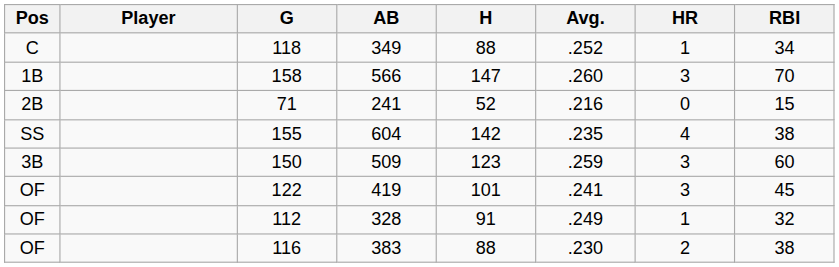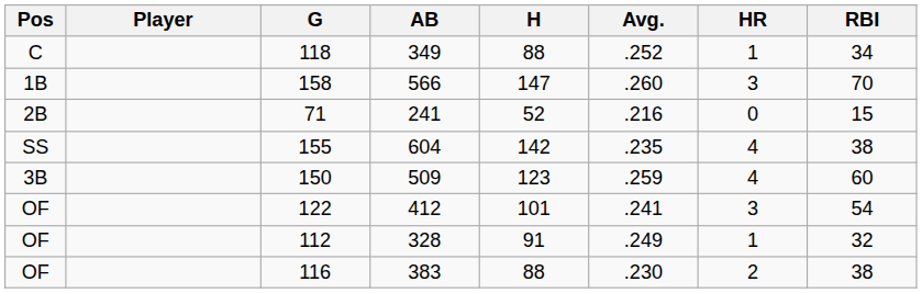 <table class="wikitable sortable">
 <tr>
 <th bgcolor="#DDDDFF" width="5%">Pos</th>
 <th bgcolor="#DDDDFF" width="16%">Player</th>
 <th bgcolor="#DDDDFF" width="9%">G</th>
 <th bgcolor="#DDDDFF" width="9%">AB</th>
 <th bgcolor="#DDDDFF" width="9%">H</th>
 <th bgcolor="#DDDDFF" width="9%">Avg.</th>
 <th bgcolor="#DDDDFF" width="9%">HR</th>
 <th bgcolor="#DDDDFF" width="9%">RBI</th>
 </tr>
 <tr align="center">
 <td>C</td>
 <td></td>
 <td>118</td>
 <td>349</td>
 <td>88</td>
 <td>.252</td>
 <td>1</td>
 <td>34</td>
 </tr>
 <tr align="center">
 <td>1B</td>
 <td></td>
 <td>158</td>
 <td>566</td>
 <td>147</td>
 <td>.260</td>
 <td>3</td>
 <td>70</td>
 </tr>
 <tr align="center">
 <td>2B</td>
 <td></td>
 <td>71</td>
 <td>241</td>
 <td>52</td>
 <td>.216</td>
 <td>0</td>
 <td>15</td>
 </tr>
 <tr align="center">
 <td>SS</td>
 <td></td>
 <td>155</td>
 <td>604</td>
 <td>142</td>
 <td>.235</td>
 <td>4</td>
 <td>38</td>
 </tr>
 <tr align="center">
 <td>3B</td>
 <td></td>
 <td>150</td>
 <td>509</td>
 <td>123</td>
 <td>.259</td>
-<td>3</td>
+<td>4</td>
 <td>60</td>
 </tr>
 <tr align="center">
 <td>OF</td>
 <td></td>
 <td>122</td>
-<td>419</td>
+<td>412</td>
 <td>101</td>
 <td>.241</td>
 <td>3</td>
-<td>45</td>
+<td>54</td>
 </tr>
 <tr align="center">
 <td>OF</td>
 <td></td>
 <td>112</td>
 <td>328</td>
 <td>91</td>
 <td>.249</td>
 <td>1</td>
 <td>32</td>
 </tr>
 <tr align="center">
 <td>OF</td>
 <td></td>
 <td>116</td>
 <td>383</td>
 <td>88</td>
 <td>.230</td>
 <td>2</td>
 <td>38</td>
 </tr>
 </table>
